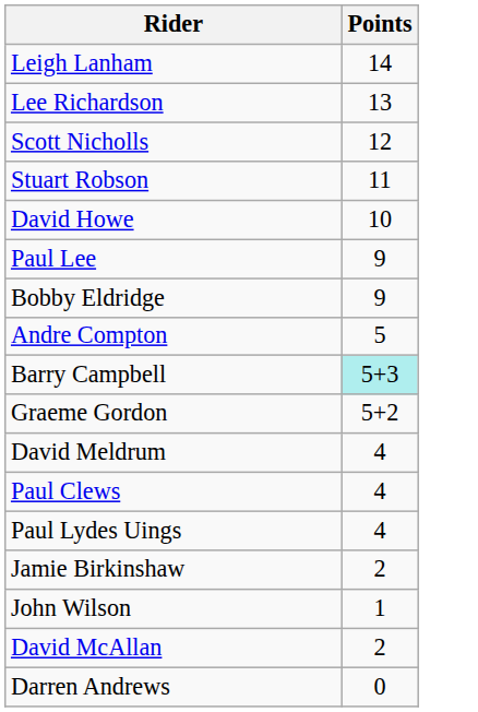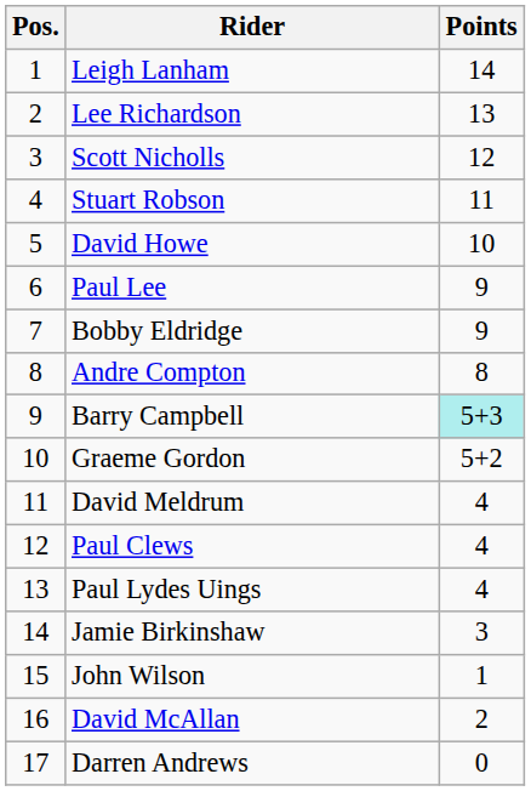 <table class=wikitable style="font-size:93%;">
 <tr>
+<th width=25px>Pos.</th>
 <th width=200px>Rider</th>
 <th width=40px>Points</th>
 </tr>
 <tr align=center>
+<td>1</td>
 <td align=left><a href='#'>Leigh Lanham</a></td>
 <td>14</td>
 </tr>
 <tr align=center>
+<td>2</td>
 <td align=left><a href='#'>Lee Richardson</a></td>
 <td>13</td>
 </tr>
 <tr align=center>
+<td>3</td>
 <td align=left><a href='#'>Scott Nicholls</a></td>
 <td>12</td>
 </tr>
 <tr align=center>
+<td>4</td>
 <td align=left><a href='#'>Stuart Robson</a></td>
 <td>11</td>
 </tr>
 <tr align=center>
+<td>5</td>
 <td align=left><a href='#'>David Howe</a></td>
 <td>10</td>
 </tr>
 <tr align=center>
+<td>6</td>
 <td align=left><a href='#'>Paul Lee</a></td>
 <td>9</td>
 </tr>
 <tr align=center>
+<td>7</td>
 <td align=left>Bobby Eldridge</td>
 <td>9</td>
 </tr>
 <tr align=center>
+<td>8</td>
 <td align=left><a href='#'>Andre Compton</a></td>
-<td>5</td>
+<td>8</td>
 </tr>
 <tr align=center>
+<td>9</td>
 <td align=left>Barry Campbell</td>
 <td style="background: paleturquoise;">5+3</td>
 </tr>
 <tr align=center>
+<td>10</td>
 <td align=left>Graeme Gordon</td>
 <td>5+2</td>
 </tr>
 <tr align=center>
+<td>11</td>
 <td align=left>David Meldrum</td>
 <td>4</td>
 </tr>
 <tr align=center>
+<td>12</td>
 <td align=left><a href='#'>Paul Clews</a></td>
 <td>4</td>
 </tr>
 <tr align=center>
+<td>13</td>
 <td align=left>Paul Lydes Uings</td>
 <td>4</td>
 </tr>
 <tr align=center>
+<td>14</td>
 <td align=left>Jamie Birkinshaw</td>
-<td>2</td>
+<td>3</td>
 </tr>
 <tr align=center>
+<td>15</td>
 <td align=left>John Wilson</td>
 <td>1</td>
 </tr>
 <tr align=center>
+<td>16</td>
 <td align=left><a href='#'>David McAllan</a></td>
 <td>2</td>
 </tr>
 <tr align=center>
+<td>17</td>
 <td align=left>Darren Andrews</td>
 <td>0</td>
 </tr>
 </table>
